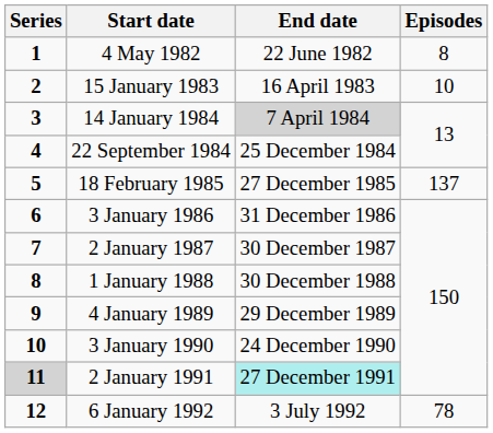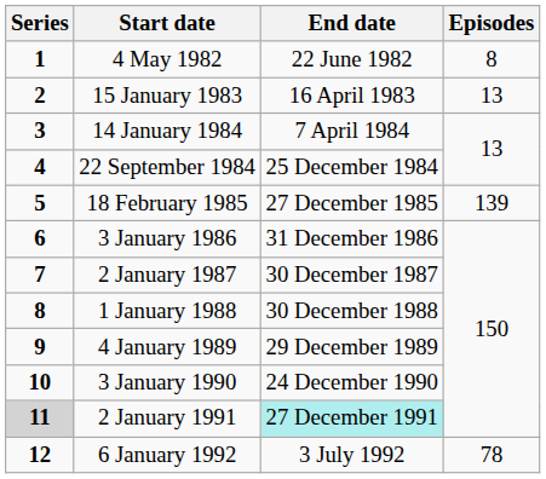 <table class="wikitable" style="text-align:center;">
 <tr>
 <th>Series</th>
 <th>Start date</th>
 <th>End date</th>
 <th>Episodes</th>
 </tr>
 <tr>
 <td><strong>1</strong></td>
 <td>4 May 1982</td>
 <td>22 June 1982</td>
 <td>8</td>
 </tr>
 <tr>
 <td><strong>2</strong></td>
 <td>15 January 1983</td>
 <td>16 April 1983</td>
-<td>10</td>
+<td>13</td>
 </tr>
 <tr>
 <td><strong>3</strong></td>
 <td>14 January 1984</td>
-<td style="background: lightgrey;">7 April 1984</td>
+<td>7 April 1984</td>
 <td rowspan="2">13</td>
 </tr>
 <tr>
 <td><strong>4</strong></td>
 <td>22 September 1984</td>
 <td>25 December 1984</td>
 </tr>
 <tr>
 <td><strong>5</strong></td>
 <td>18 February 1985</td>
 <td>27 December 1985</td>
-<td>137</td>
+<td>139</td>
 </tr>
 <tr>
 <td><strong>6</strong></td>
 <td>3 January 1986</td>
 <td>31 December 1986</td>
 <td rowspan="6">150</td>
 </tr>
 <tr>
 <td><strong>7</strong></td>
 <td>2 January 1987</td>
 <td>30 December 1987</td>
 </tr>
 <tr>
 <td><strong>8</strong></td>
 <td>1 January 1988</td>
 <td>30 December 1988</td>
 </tr>
 <tr>
 <td><strong>9</strong></td>
 <td>4 January 1989</td>
 <td>29 December 1989</td>
 </tr>
 <tr>
 <td><strong>10</strong></td>
 <td>3 January 1990</td>
 <td>24 December 1990</td>
 </tr>
 <tr>
 <td style="background: lightgrey;"><strong>11</strong></td>
 <td>2 January 1991</td>
 <td style="background: paleturquoise;">27 December 1991</td>
 </tr>
 <tr>
 <td><strong>12</strong></td>
 <td>6 January 1992</td>
 <td>3 July 1992</td>
 <td>78</td>
 </tr>
 </table>
